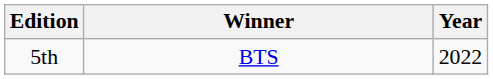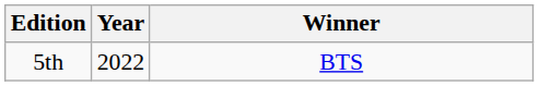 <table class="wikitable" style="text-align:center">
 <tr>
 <th>Edition</th>
+<th>Year</th>
 <th width="250">Winner</th>
-<th>Year</th>
 </tr>
 <tr>
 <td>5th</td>
+<td>2022</td>
 <td><a href='#'>BTS</a></td>
-<td>2022</td>
 </tr>
 </table>
